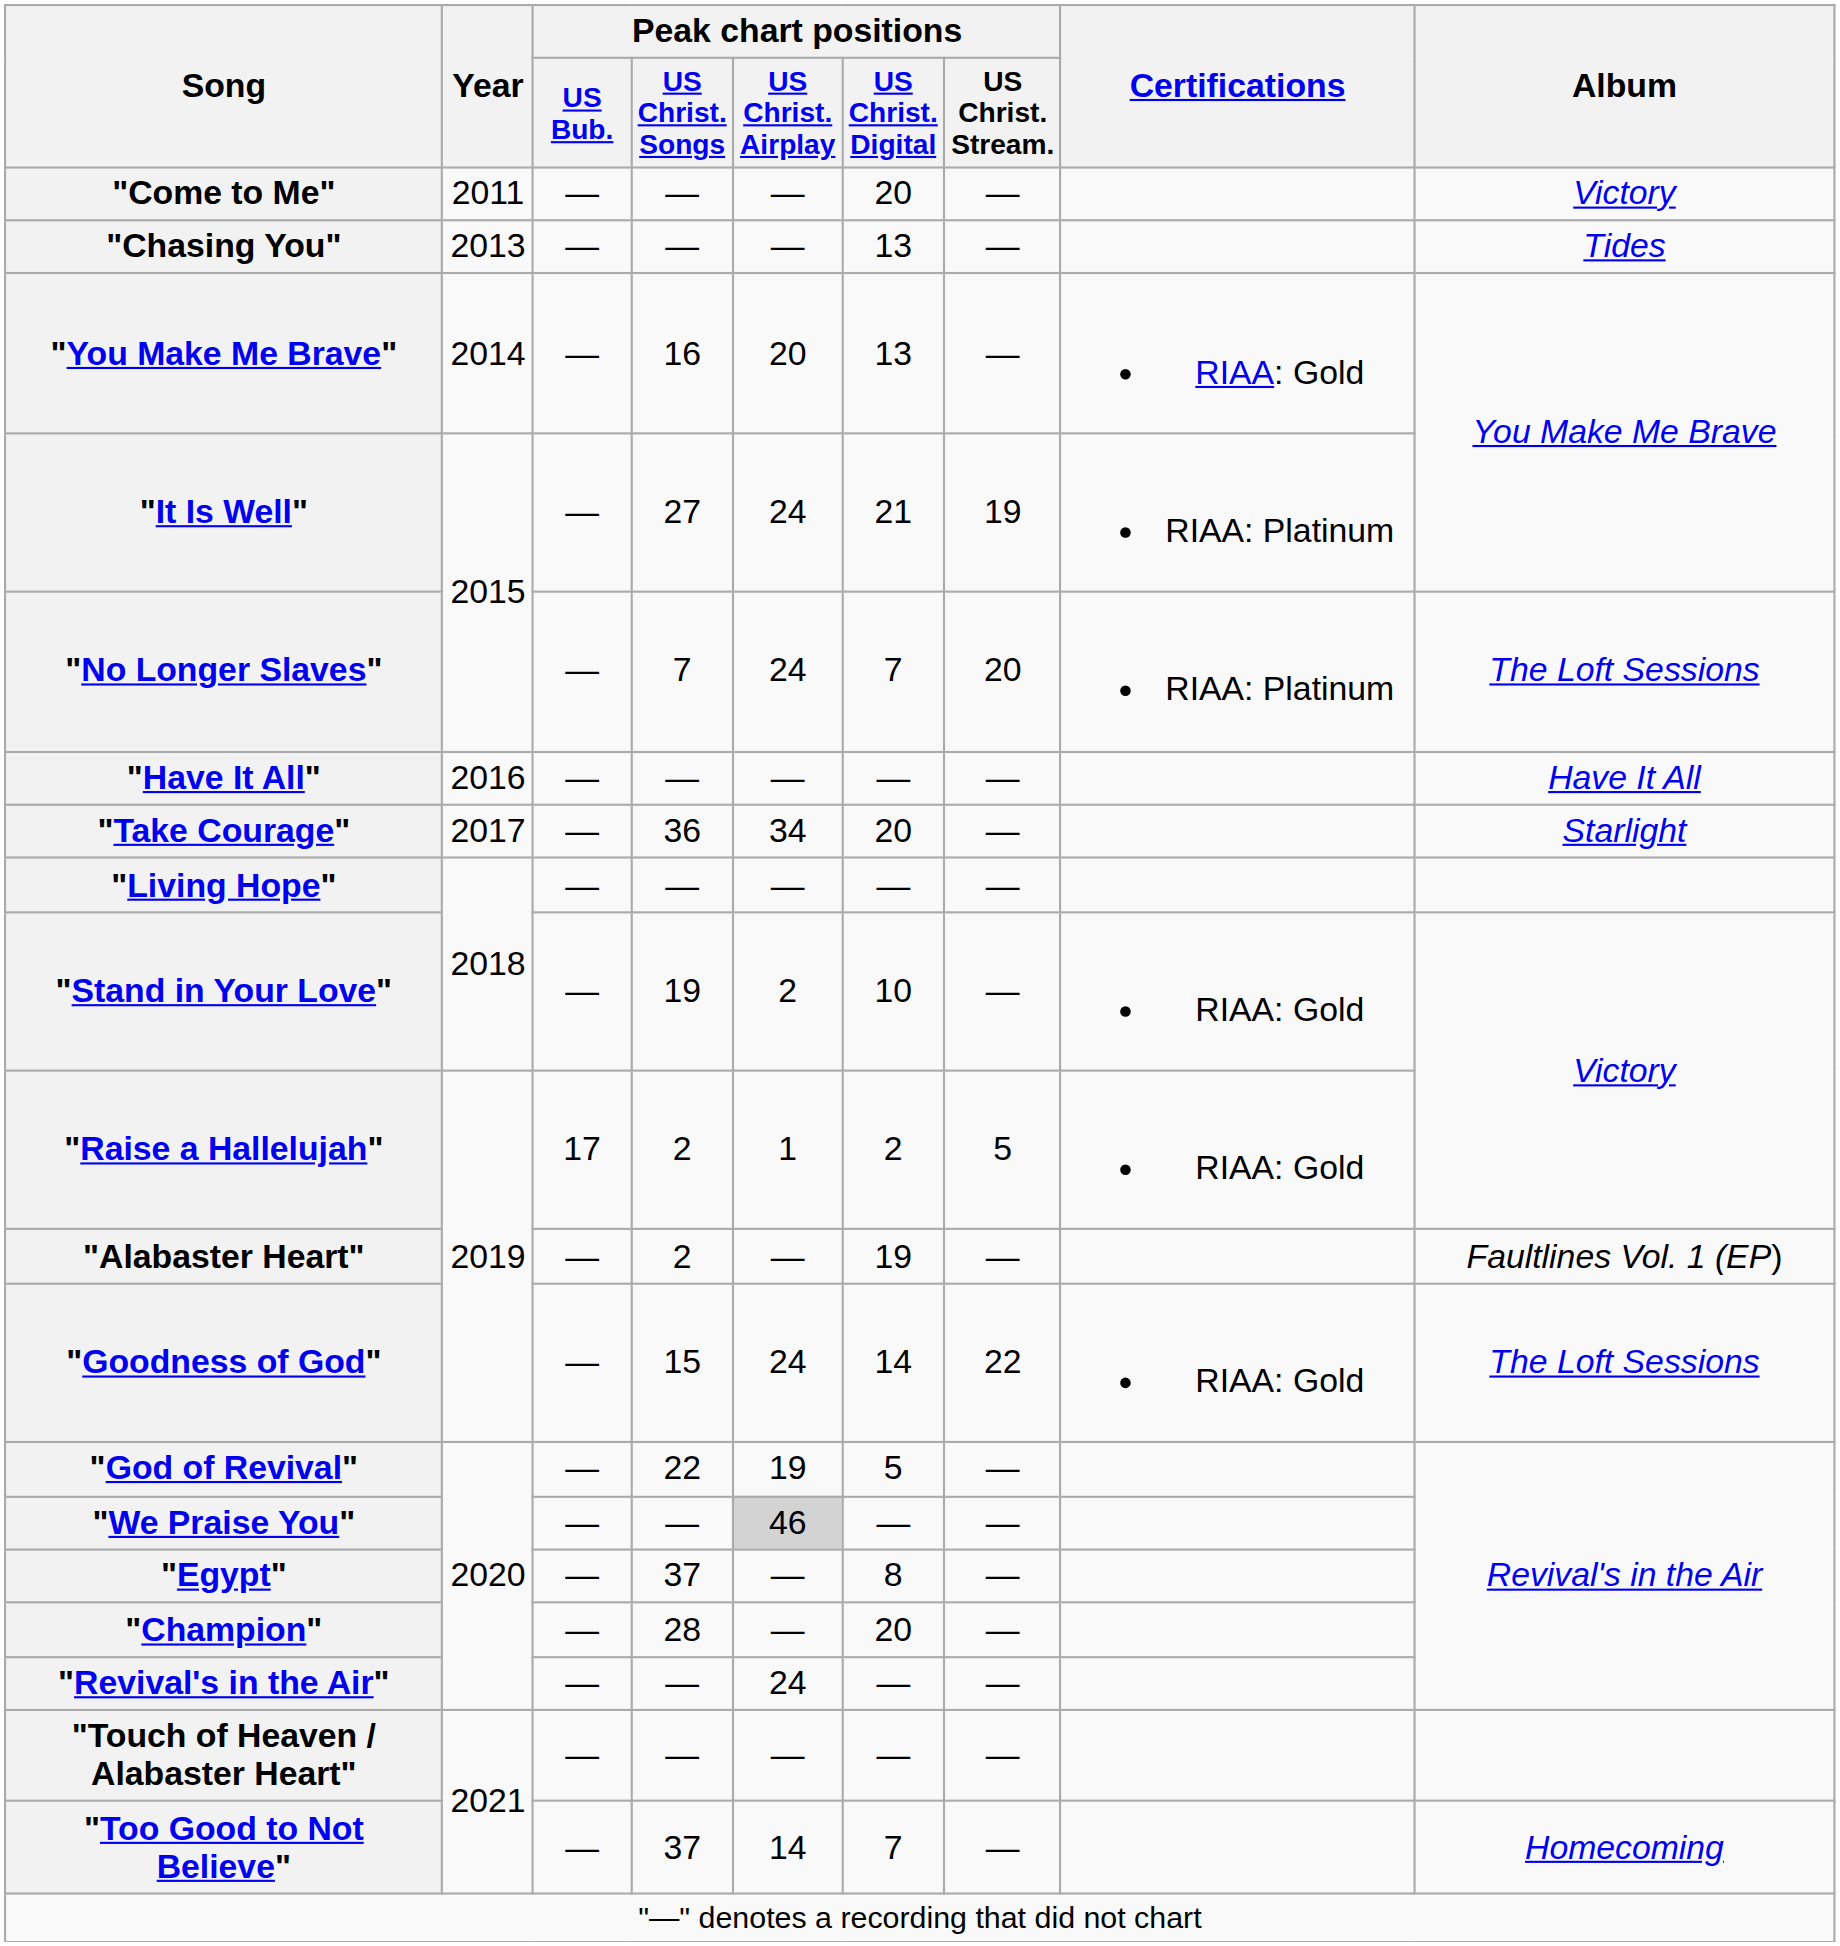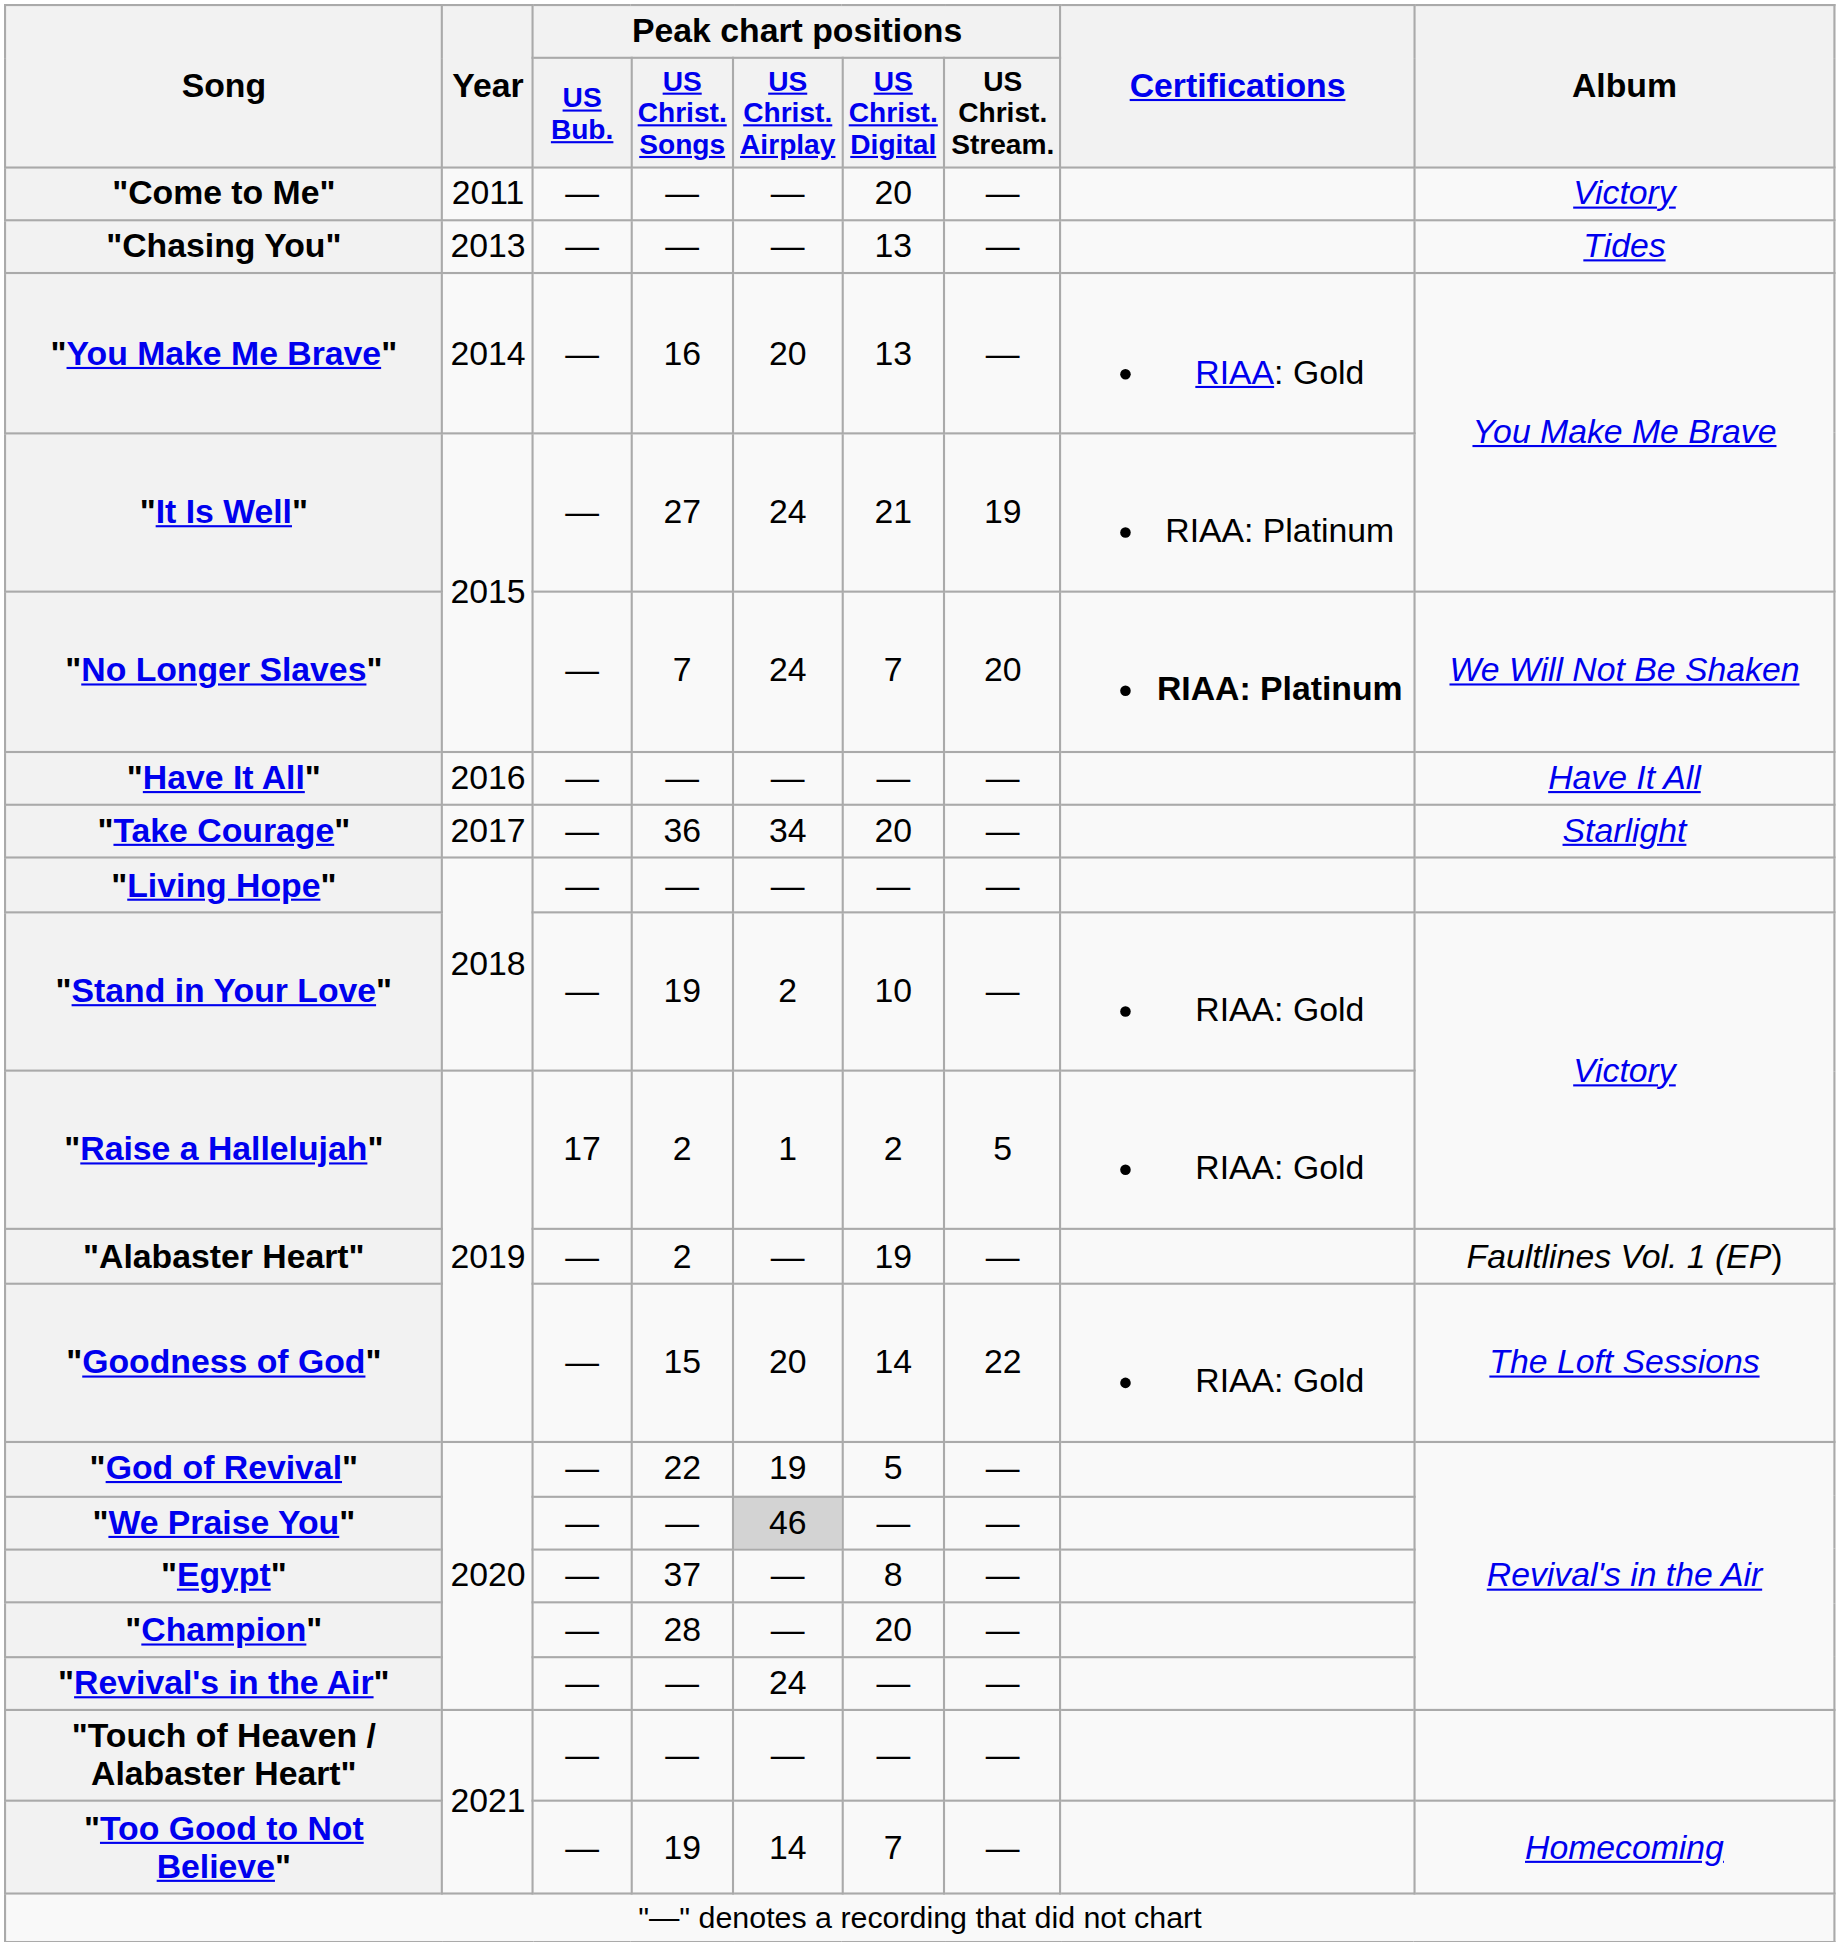 <table class="wikitable plainrowheaders" style="text-align:center;">
 <tr>
 <th rowspan="2" style="text-align:center; width:200px;">Song</th>
 <th rowspan="2" style="text-align:center; width:10px;">Year</th>
 <th style="text-align:center;" colspan="5">Peak chart positions</th>
 <th scope="col" rowspan="2" style="width: 10em;"><a href='#'>Certifications</a></th>
 <th rowspan="2" style="text-align:center; width: 12em;">Album</th>
 </tr>
 <tr style="font-size:smaller;">
 <th width="40"><a href='#'>US<br>Bub.</a><br></th>
 <th width="40"><a href='#'>US<br>Christ.<br>Songs</a><br></th>
 <th width="40"><a href='#'>US<br>Christ.<br>Airplay</a><br></th>
 <th width="40"><a href='#'>US<br>Christ.<br>Digital</a><br></th>
 <th width="40">US<br>Christ.<br>Stream.<br></th>
 </tr>
 <tr>
 <th scope="row">"Come to Me"<br></th>
 <td>2011</td>
 <td>—</td>
 <td>—</td>
 <td>—</td>
 <td>20</td>
 <td>—</td>
 <td></td>
 <td><em><a href='#'>Victory</a></em></td>
 </tr>
 <tr>
 <th scope="row">"Chasing You"<br></th>
 <td>2013</td>
 <td>—</td>
 <td>—</td>
 <td>—</td>
 <td>13</td>
 <td>—</td>
 <td></td>
 <td><em><a href='#'>Tides</a></em></td>
 </tr>
 <tr>
 <th scope="row">"<a href='#'>You Make Me Brave</a>"<br></th>
 <td>2014</td>
 <td>—</td>
 <td>16</td>
 <td>20</td>
 <td>13</td>
 <td>—</td>
 <td><br><ul><li><a href='#'>RIAA</a>: Gold</li></ul></td>
 <td rowspan="2"><em><a href='#'>You Make Me Brave</a></em></td>
 </tr>
 <tr>
 <th scope="row">"<a href='#'>It Is Well</a>" <br></th>
 <td rowspan="2">2015</td>
 <td>—</td>
 <td>27</td>
 <td>24<br></td>
 <td>21</td>
 <td>19</td>
 <td><br><ul><li>RIAA: Platinum</li></ul></td>
 </tr>
 <tr>
 <th scope="row">"<a href='#'>No Longer Slaves</a>"<br></th>
 <td>—</td>
 <td>7<br></td>
 <td>24<br></td>
 <td>7</td>
 <td>20</td>
-<td><br><ul><li>RIAA: Platinum</li></ul></td>
-<td><em><a href='#'>The Loft Sessions</a></em></td>
+<td><strong><br><ul><li>RIAA: Platinum</li></ul></strong></td>
+<td><em><a href='#'>We Will Not Be Shaken</a></em></td>
 </tr>
 <tr>
 <th scope="row">"<a href='#'>Have It All</a>"<br></th>
 <td>2016</td>
 <td>—</td>
 <td>—</td>
 <td>—</td>
 <td>—</td>
 <td>—</td>
 <td></td>
 <td><em><a href='#'>Have It All</a></em></td>
 </tr>
 <tr>
 <th scope="row">"<a href='#'>Take Courage</a>"<br></th>
 <td>2017</td>
 <td>—</td>
 <td>36</td>
 <td>34</td>
 <td>20</td>
 <td>—</td>
 <td></td>
 <td><em><a href='#'>Starlight</a></em></td>
 </tr>
 <tr>
 <th scope="row">"<a href='#'>Living Hope</a>"<br></th>
 <td rowspan="2">2018</td>
 <td>—</td>
 <td>—</td>
 <td>—</td>
 <td>—</td>
 <td>—</td>
 <td></td>
 <td></td>
 </tr>
 <tr>
 <th scope="row">"<a href='#'>Stand in Your Love</a>"<br></th>
 <td>—</td>
 <td>19</td>
 <td>2<br></td>
 <td>10<br></td>
 <td>—</td>
 <td><br><ul><li>RIAA: Gold</li></ul></td>
 <td rowspan="2"><em><a href='#'>Victory</a></em></td>
 </tr>
 <tr>
 <th scope="row">"<a href='#'>Raise a Hallelujah</a>"<br></th>
 <td rowspan="3">2019</td>
 <td>17</td>
 <td>2</td>
 <td>1</td>
 <td>2</td>
 <td>5</td>
 <td><br><ul><li>RIAA: Gold</li></ul></td>
 </tr>
 <tr>
 <th scope="row">"Alabaster Heart"<br></th>
 <td>—</td>
 <td>2</td>
 <td>—</td>
 <td>19</td>
 <td>—</td>
 <td></td>
 <td><em>Faultlines Vol. 1 (EP</em>)</td>
 </tr>
 <tr>
 <th scope="row">"<a href='#'>Goodness of God</a>"<br></th>
 <td>—</td>
 <td>15</td>
-<td>24<br></td>
+<td>20</td>
 <td>14</td>
 <td>22</td>
 <td><br><ul><li>RIAA: Gold</li></ul></td>
 <td><em><a href='#'>The Loft Sessions</a></em></td>
 </tr>
 <tr>
 <th scope="row">"<a href='#'>God of Revival</a>"<br></th>
 <td rowspan="5">2020</td>
 <td>—</td>
 <td>22</td>
 <td>19</td>
 <td>5</td>
 <td>—</td>
 <td></td>
 <td rowspan="5"><em><a href='#'>Revival's in the Air</a></em></td>
 </tr>
 <tr>
 <th scope="row">"<a href='#'>We Praise You</a>"<br></th>
 <td>—</td>
 <td>—</td>
 <td style="background: lightgrey;">46<br></td>
 <td>—</td>
 <td>—</td>
 <td></td>
 </tr>
 <tr>
 <th scope="row">"<a href='#'>Egypt</a>"<br></th>
 <td>—</td>
 <td>37</td>
 <td>—</td>
 <td>8</td>
 <td>—</td>
 <td></td>
 </tr>
 <tr>
 <th scope="row">"<a href='#'>Champion</a>"<br></th>
 <td>—</td>
 <td>28</td>
 <td>—</td>
 <td>20</td>
 <td>—</td>
 <td></td>
 </tr>
 <tr>
 <th scope="row">"<a href='#'>Revival's in the Air</a>"<br></th>
 <td>—</td>
 <td>—</td>
 <td>24<br></td>
 <td>—</td>
 <td>—</td>
 <td></td>
 </tr>
 <tr>
 <th scope="row">"Touch of Heaven / Alabaster Heart"<br></th>
 <td rowspan="2">2021</td>
 <td>—</td>
 <td>—</td>
 <td>—</td>
 <td>—</td>
 <td>—</td>
 <td></td>
 <td></td>
 </tr>
 <tr>
 <th scope="row">"<a href='#'>Too Good to Not Believe</a>"<br></th>
 <td>—</td>
-<td>37</td>
+<td>19</td>
 <td>14</td>
 <td>7</td>
 <td>—</td>
 <td></td>
 <td><em><a href='#'>Homecoming</a></em></td>
 </tr>
 <tr>
 <td colspan="10" style="font-size:90%">"—" denotes a recording that did not chart</td>
 </tr>
 </table>
